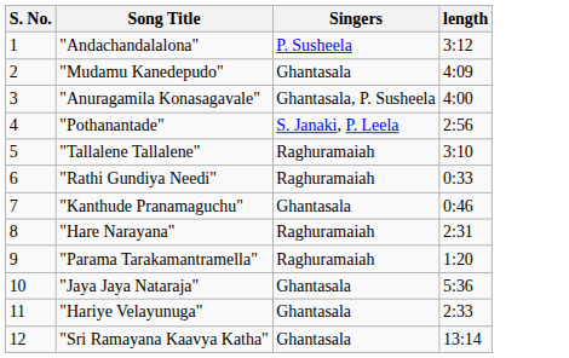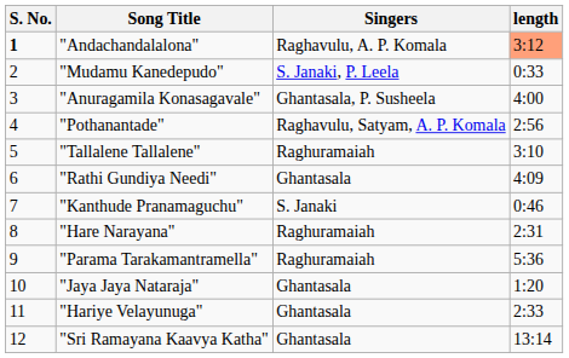 <table class="wikitable">
 <tr>
 <th>S. No.</th>
 <th>Song Title</th>
 <th>Singers</th>
 <th>length</th>
 </tr>
 <tr>
-<td>1</td>
+<td><strong>1</strong></td>
 <td>"Andachandalalona"</td>
-<td><a href='#'>P. Susheela</a></td>
-<td>3:12</td>
+<td>Raghavulu, A. P. Komala</td>
+<td style="background: lightsalmon;">3:12</td>
 </tr>
 <tr>
 <td>2</td>
 <td>"Mudamu Kanedepudo"</td>
-<td>Ghantasala</td>
-<td>4:09</td>
+<td><a href='#'>S. Janaki</a>, <a href='#'>P. Leela</a></td>
+<td>0:33</td>
 </tr>
 <tr>
 <td>3</td>
 <td>"Anuragamila Konasagavale"</td>
 <td>Ghantasala, P. Susheela</td>
 <td>4:00</td>
 </tr>
 <tr>
 <td>4</td>
 <td>"Pothanantade"</td>
-<td><a href='#'>S. Janaki</a>, <a href='#'>P. Leela</a></td>
+<td>Raghavulu, Satyam, <a href='#'>A. P. Komala</a></td>
 <td>2:56</td>
 </tr>
 <tr>
 <td>5</td>
 <td>"Tallalene Tallalene"</td>
 <td>Raghuramaiah</td>
 <td>3:10</td>
 </tr>
 <tr>
 <td>6</td>
 <td>"Rathi Gundiya Needi"</td>
-<td>Raghuramaiah</td>
-<td>0:33</td>
+<td>Ghantasala</td>
+<td>4:09</td>
 </tr>
 <tr>
 <td>7</td>
 <td>"Kanthude Pranamaguchu"</td>
-<td>Ghantasala</td>
+<td>S. Janaki</td>
 <td>0:46</td>
 </tr>
 <tr>
 <td>8</td>
 <td>"Hare Narayana"</td>
 <td>Raghuramaiah</td>
 <td>2:31</td>
 </tr>
 <tr>
 <td>9</td>
 <td>"Parama Tarakamantramella"</td>
 <td>Raghuramaiah</td>
-<td>1:20</td>
+<td>5:36</td>
 </tr>
 <tr>
 <td>10</td>
 <td>"Jaya Jaya Nataraja"</td>
 <td>Ghantasala</td>
-<td>5:36</td>
+<td>1:20</td>
 </tr>
 <tr>
 <td>11</td>
 <td>"Hariye Velayunuga"</td>
 <td>Ghantasala</td>
 <td>2:33</td>
 </tr>
 <tr>
 <td>12</td>
 <td>"Sri Ramayana Kaavya Katha"</td>
 <td>Ghantasala</td>
 <td>13:14</td>
 </tr>
 </table>
